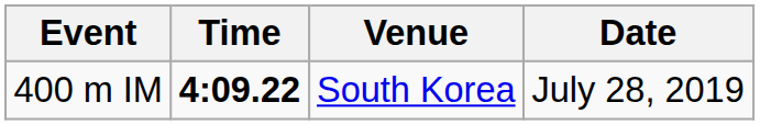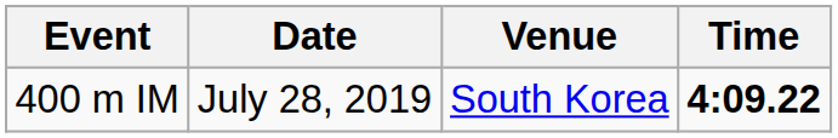 <table class="wikitable">
 <tr>
 <th>Event</th>
+<th>Date</th>
+<th>Venue</th>
 <th>Time</th>
-<th>Venue</th>
-<th>Date</th>
 </tr>
 <tr>
 <td>400 m IM</td>
+<td>July 28, 2019</td>
+<td><a href='#'>South Korea</a></td>
 <td><strong>4:09.22</strong></td>
-<td><a href='#'>South Korea</a></td>
-<td>July 28, 2019</td>
 </tr>
 </table>
